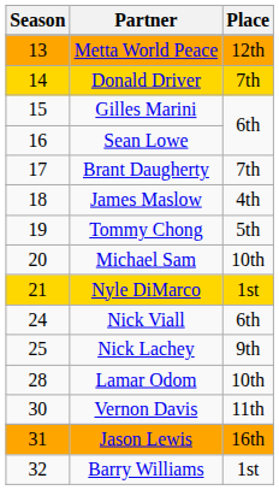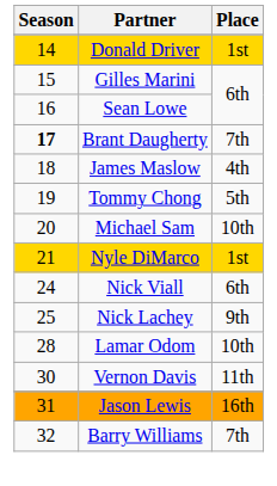 <table class="wikitable sortable" style="margin:auto; text-align:center;">
 <tr>
 <th>Season</th>
 <th>Partner</th>
 <th>Place</th>
 </tr>
 <tr>
 </tr>
-<tr style="background:orange;">
-<td>13</td>
-<td><a href='#'>Metta World Peace</a></td>
-<td>12th</td>
-</tr>
 <tr bgcolor="gold">
 <td>14</td>
 <td><a href='#'>Donald Driver</a></td>
-<td>7th</td>
+<td>1st</td>
 </tr>
 <tr>
 <td>15</td>
 <td><a href='#'>Gilles Marini</a></td>
 <td rowspan="2">6th</td>
 </tr>
 <tr>
 <td>16</td>
 <td><a href='#'>Sean Lowe</a></td>
 </tr>
 <tr>
-<td>17</td>
+<td><strong>17</strong></td>
 <td><a href='#'>Brant Daugherty</a></td>
 <td>7th</td>
 </tr>
 <tr>
 <td>18</td>
 <td><a href='#'>James Maslow</a></td>
 <td>4th</td>
 </tr>
 <tr>
 <td>19</td>
 <td><a href='#'>Tommy Chong</a></td>
 <td>5th</td>
 </tr>
 <tr>
 <td>20</td>
 <td><a href='#'>Michael Sam</a></td>
 <td>10th</td>
 </tr>
 <tr bgcolor="gold">
 <td>21</td>
 <td><a href='#'>Nyle DiMarco</a></td>
 <td>1st</td>
 </tr>
 <tr>
 <td>24</td>
 <td><a href='#'>Nick Viall</a></td>
 <td>6th</td>
 </tr>
 <tr>
 <td>25</td>
 <td><a href='#'>Nick Lachey</a></td>
 <td>9th</td>
 </tr>
 <tr>
 <td>28</td>
 <td><a href='#'>Lamar Odom</a></td>
 <td>10th</td>
 </tr>
 <tr>
 <td>30</td>
 <td><a href='#'>Vernon Davis</a></td>
 <td>11th</td>
 </tr>
 <tr>
 </tr>
 <tr style="background:orange;">
 <td>31</td>
 <td><a href='#'>Jason Lewis</a></td>
 <td>16th</td>
 </tr>
 <tr>
 <td>32</td>
 <td><a href='#'>Barry Williams</a></td>
-<td>1st</td>
+<td>7th</td>
 </tr>
 </table>
